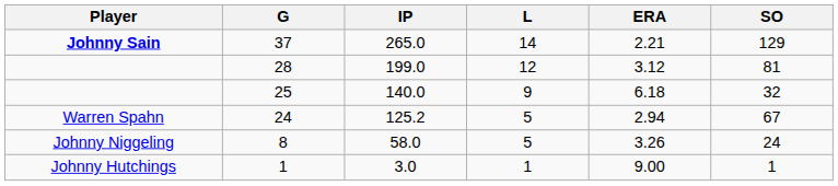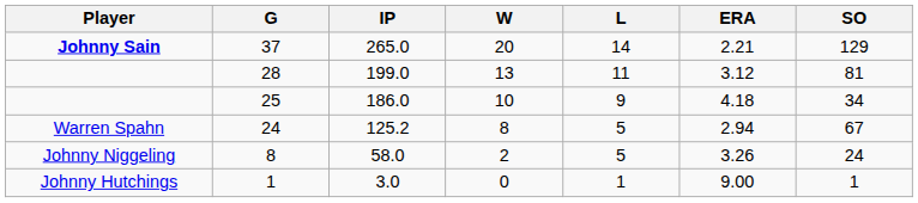 <table class="wikitable sortable">
 <tr>
 <th bgcolor="#DDDDFF" width="16%">Player</th>
 <th bgcolor="#DDDDFF" width="9%">G</th>
 <th bgcolor="#DDDDFF" width="9%">IP</th>
+<th bgcolor="#DDDDFF" width="9%">W</th>
 <th bgcolor="#DDDDFF" width="9%">L</th>
 <th bgcolor="#DDDDFF" width="9%">ERA</th>
 <th bgcolor="#DDDDFF" width="9%">SO</th>
 </tr>
 <tr align="center">
 <td><strong><a href='#'>Johnny Sain</a></strong></td>
 <td>37</td>
 <td>265.0</td>
+<td>20</td>
 <td>14</td>
 <td>2.21</td>
 <td>129</td>
 </tr>
 <tr align="center">
 <td></td>
 <td>28</td>
 <td>199.0</td>
-<td>12</td>
+<td>13</td>
+<td>11</td>
 <td>3.12</td>
 <td>81</td>
 </tr>
 <tr align="center">
 <td></td>
 <td>25</td>
-<td>140.0</td>
+<td>186.0</td>
+<td>10</td>
 <td>9</td>
-<td>6.18</td>
-<td>32</td>
+<td>4.18</td>
+<td>34</td>
 </tr>
 <tr align="center">
 <td><a href='#'>Warren Spahn</a></td>
 <td>24</td>
 <td>125.2</td>
+<td>8</td>
 <td>5</td>
 <td>2.94</td>
 <td>67</td>
 </tr>
 <tr align="center">
 <td><a href='#'>Johnny Niggeling</a></td>
 <td>8</td>
 <td>58.0</td>
+<td>2</td>
 <td>5</td>
 <td>3.26</td>
 <td>24</td>
 </tr>
 <tr align="center">
 <td><a href='#'>Johnny Hutchings</a></td>
 <td>1</td>
 <td>3.0</td>
+<td>0</td>
 <td>1</td>
 <td>9.00</td>
 <td>1</td>
 </tr>
 </table>
